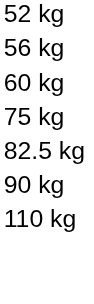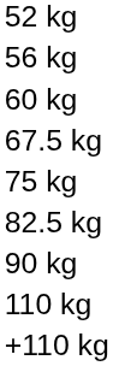 <table>
 <tr>
 <td>52 kg<br></td>
 <td></td>
 <td></td>
 <td></td>
 </tr>
 <tr>
 <td>56 kg<br></td>
 <td></td>
 <td></td>
 <td></td>
 </tr>
 <tr>
 <td>60 kg<br></td>
+<td></td>
+<td></td>
+<td></td>
+</tr>
+<tr>
+<td>67.5 kg<br></td>
 <td></td>
 <td></td>
 <td></td>
 </tr>
 <tr>
 <td>75 kg<br></td>
 <td></td>
 <td></td>
 <td></td>
 </tr>
 <tr>
 <td>82.5 kg<br></td>
 <td></td>
 <td></td>
 <td></td>
 </tr>
 <tr>
 <td>90 kg<br></td>
 <td></td>
 <td></td>
 <td></td>
 </tr>
 <tr>
 <td>110 kg<em><br></td>
 <td></td>
 <td></td>
 <td></td>
 </tr>
+<tr>
+<td>+110 kg<br></td>
+<td></td>
+<td></td>
+<td></td>
+</tr>
 </table>
